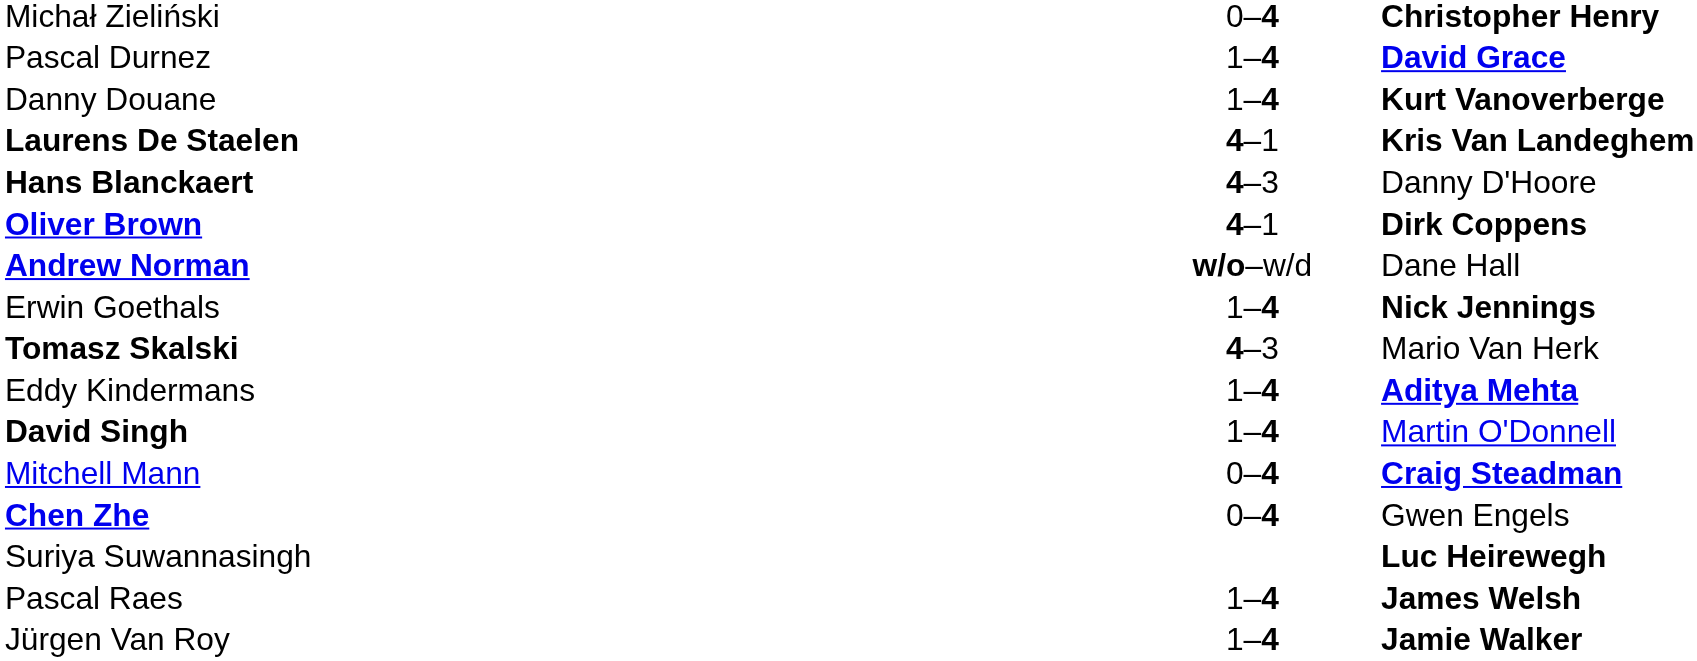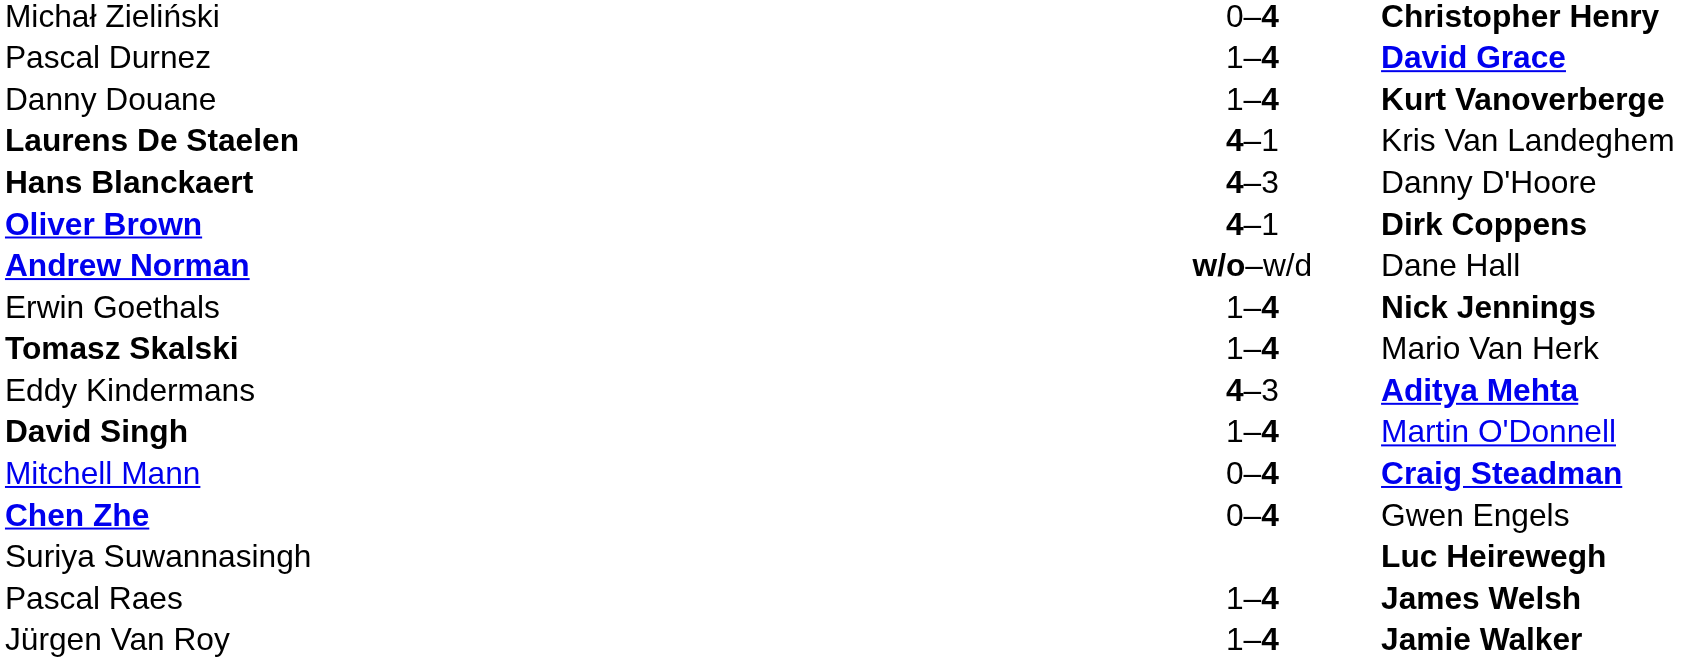 <table width="100%" cellspacing="1">
 <tr>
 <th width=45%></th>
 <th width=10%></th>
 <th width=45%></th>
 </tr>
 <tr>
 <td> Michał Zieliński</td>
 <td align="center">0–<strong>4</strong></td>
 <td> <strong>Christopher Henry</strong></td>
 </tr>
 <tr>
 <td> Pascal Durnez</td>
 <td align="center">1–<strong>4</strong></td>
 <td> <strong><a href='#'>David Grace</a></strong></td>
 </tr>
 <tr>
 <td> Danny Douane</td>
 <td align="center">1–<strong>4</strong></td>
 <td> <strong>Kurt Vanoverberge</strong></td>
 </tr>
 <tr>
 <td> <strong>Laurens De Staelen</strong></td>
 <td align="center"><strong>4</strong>–1</td>
-<td><strong> Kris Van Landeghem</strong></td>
+<td> Kris Van Landeghem</td>
 </tr>
 <tr>
 <td> <strong>Hans Blanckaert</strong></td>
 <td align="center"><strong>4</strong>–3</td>
 <td> Danny D'Hoore</td>
 </tr>
 <tr>
 <td> <strong><a href='#'>Oliver Brown</a></strong></td>
 <td align="center"><strong>4</strong>–1</td>
 <td><strong> Dirk Coppens</strong></td>
 </tr>
 <tr>
 <td> <strong><a href='#'>Andrew Norman</a></strong></td>
 <td align="center"><strong>w/o</strong>–w/d</td>
 <td> Dane Hall</td>
 </tr>
 <tr>
 <td> Erwin Goethals</td>
 <td align="center">1–<strong>4</strong></td>
 <td> <strong>Nick Jennings</strong></td>
 </tr>
 <tr>
 <td> <strong>Tomasz Skalski</strong></td>
-<td align="center"><strong>4</strong>–3</td>
+<td align="center">1–<strong>4</strong></td>
 <td> Mario Van Herk</td>
 </tr>
 <tr>
 <td> Eddy Kindermans</td>
-<td align="center">1–<strong>4</strong></td>
+<td align="center"><strong>4</strong>–3</td>
 <td> <strong><a href='#'>Aditya Mehta</a></strong></td>
 </tr>
 <tr>
 <td> <strong>David Singh</strong></td>
 <td align="center">1–<strong>4</strong></td>
 <td> <a href='#'>Martin O'Donnell</a></td>
 </tr>
 <tr>
 <td> <a href='#'>Mitchell Mann</a></td>
 <td align="center">0–<strong>4</strong></td>
 <td> <strong><a href='#'>Craig Steadman</a></strong></td>
 </tr>
 <tr>
 <td> <strong><a href='#'>Chen Zhe</a></strong></td>
 <td align="center">0–<strong>4</strong></td>
 <td> Gwen Engels</td>
 </tr>
 <tr>
 <td> Suriya Suwannasingh</td>
 <td align="center"></td>
 <td> <strong>Luc Heirewegh</strong></td>
 </tr>
 <tr>
 <td> Pascal Raes</td>
 <td align="center">1–<strong>4</strong></td>
 <td> <strong>James Welsh</strong></td>
 </tr>
 <tr>
 <td> Jürgen Van Roy</td>
 <td align="center">1–<strong>4</strong></td>
 <td> <strong>Jamie Walker</strong></td>
 </tr>
 </table>
